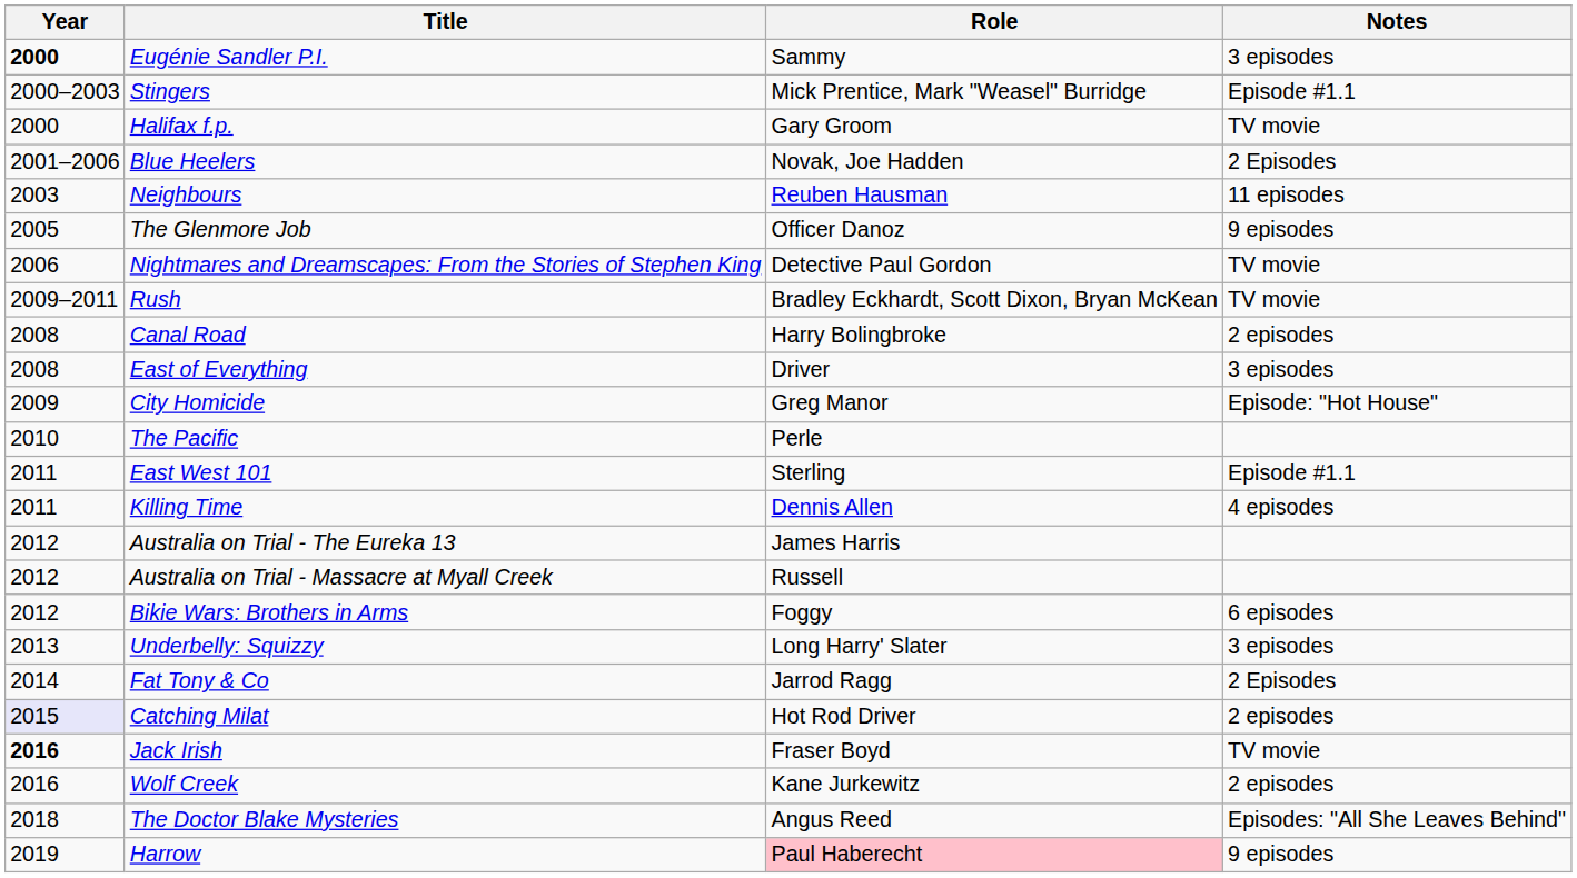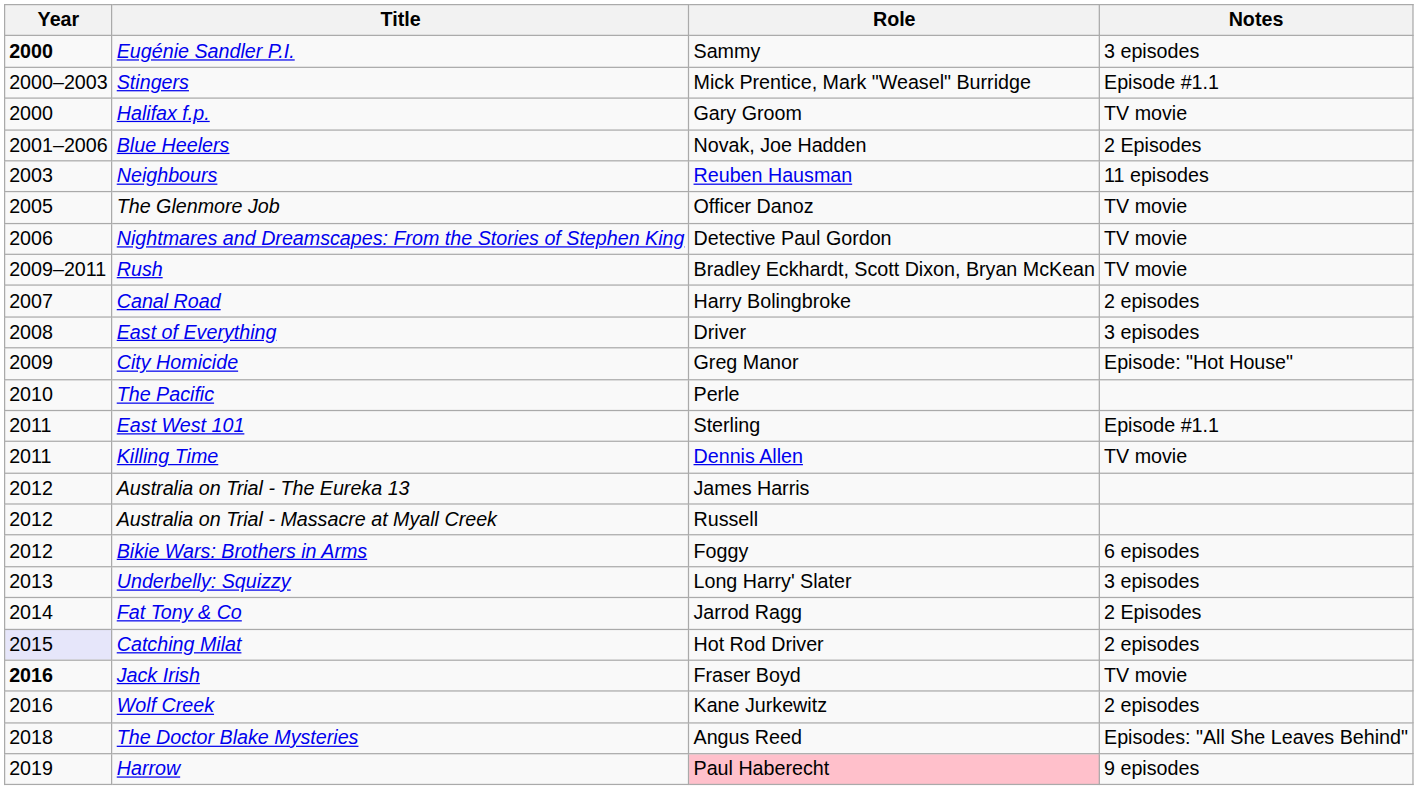 <table class="wikitable sortable">
 <tr>
 <th>Year</th>
 <th>Title</th>
 <th>Role</th>
 <th>Notes</th>
 </tr>
 <tr>
 <td><strong>2000</strong></td>
 <td><em><a href='#'>Eugénie Sandler P.I.</a></em></td>
 <td>Sammy</td>
 <td>3 episodes</td>
 </tr>
 <tr>
 <td>2000–2003</td>
 <td><em><a href='#'>Stingers</a></em></td>
 <td>Mick Prentice, Mark "Weasel" Burridge</td>
 <td>Episode #1.1</td>
 </tr>
 <tr>
 <td>2000</td>
 <td><em><a href='#'>Halifax f.p.</a></em></td>
 <td>Gary Groom</td>
 <td>TV movie</td>
 </tr>
 <tr>
 <td>2001–2006</td>
 <td><em><a href='#'>Blue Heelers</a></em></td>
 <td>Novak, Joe Hadden</td>
 <td>2 Episodes</td>
 </tr>
 <tr>
 <td>2003</td>
 <td><em><a href='#'>Neighbours</a></em></td>
 <td><a href='#'>Reuben Hausman</a></td>
 <td>11 episodes</td>
 </tr>
 <tr>
 <td>2005</td>
 <td><em>The Glenmore Job</em></td>
 <td>Officer Danoz</td>
-<td>9 episodes</td>
+<td>TV movie</td>
 </tr>
 <tr>
 <td>2006</td>
 <td><em><a href='#'>Nightmares and Dreamscapes: From the Stories of Stephen King</a></em></td>
 <td>Detective Paul Gordon</td>
 <td>TV movie</td>
 </tr>
 <tr>
 <td>2009–2011</td>
 <td><em><a href='#'>Rush</a></em></td>
 <td>Bradley Eckhardt, Scott Dixon, Bryan McKean</td>
 <td>TV movie</td>
 </tr>
 <tr>
-<td>2008</td>
+<td>2007</td>
 <td><em><a href='#'>Canal Road</a></em></td>
 <td>Harry Bolingbroke</td>
 <td>2 episodes</td>
 </tr>
 <tr>
 <td>2008</td>
 <td><em><a href='#'>East of Everything</a></em></td>
 <td>Driver</td>
 <td>3 episodes</td>
 </tr>
 <tr>
 <td>2009</td>
 <td><em><a href='#'>City Homicide</a></em></td>
 <td>Greg Manor</td>
 <td>Episode: "Hot House"</td>
 </tr>
 <tr>
 <td>2010</td>
 <td><em><a href='#'>The Pacific</a></em></td>
 <td>Perle</td>
 <td></td>
 </tr>
 <tr>
 <td>2011</td>
 <td><em><a href='#'>East West 101</a></em></td>
 <td>Sterling</td>
 <td>Episode #1.1</td>
 </tr>
 <tr>
 <td>2011</td>
 <td><em><a href='#'>Killing Time</a></em></td>
 <td><a href='#'>Dennis Allen</a></td>
-<td>4 episodes</td>
+<td>TV movie</td>
 </tr>
 <tr>
 <td>2012</td>
 <td><em>Australia on Trial - The Eureka 13</em></td>
 <td>James Harris</td>
 <td></td>
 </tr>
 <tr>
 <td>2012</td>
 <td><em>Australia on Trial - Massacre at Myall Creek</em></td>
 <td>Russell</td>
 <td></td>
 </tr>
 <tr>
 <td>2012</td>
 <td><em><a href='#'>Bikie Wars: Brothers in Arms</a></em></td>
 <td>Foggy</td>
 <td>6 episodes</td>
 </tr>
 <tr>
 <td>2013</td>
 <td><em><a href='#'>Underbelly: Squizzy</a></em></td>
 <td>Long Harry' Slater</td>
 <td>3 episodes</td>
 </tr>
 <tr>
 <td>2014</td>
 <td><em><a href='#'>Fat Tony & Co</a></em></td>
 <td>Jarrod Ragg</td>
 <td>2 Episodes</td>
 </tr>
 <tr>
 <td style="background: lavender;">2015</td>
 <td><em><a href='#'>Catching Milat</a></em></td>
 <td>Hot Rod Driver</td>
 <td>2 episodes</td>
 </tr>
 <tr>
 <td><strong>2016</strong></td>
 <td><em><a href='#'>Jack Irish</a></em></td>
 <td>Fraser Boyd</td>
 <td>TV movie</td>
 </tr>
 <tr>
 <td>2016</td>
 <td><em><a href='#'>Wolf Creek</a></em></td>
 <td>Kane Jurkewitz</td>
 <td>2 episodes</td>
 </tr>
 <tr>
 <td>2018</td>
 <td><em><a href='#'>The Doctor Blake Mysteries</a></em></td>
 <td>Angus Reed</td>
 <td>Episodes: "All She Leaves Behind"</td>
 </tr>
 <tr>
 <td>2019</td>
 <td><em><a href='#'>Harrow</a></em></td>
 <td style="background: pink;">Paul Haberecht</td>
 <td>9 episodes</td>
 </tr>
 </table>
